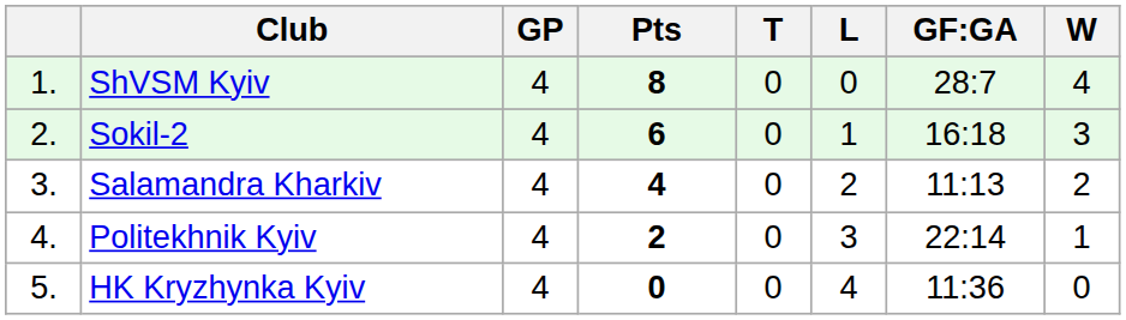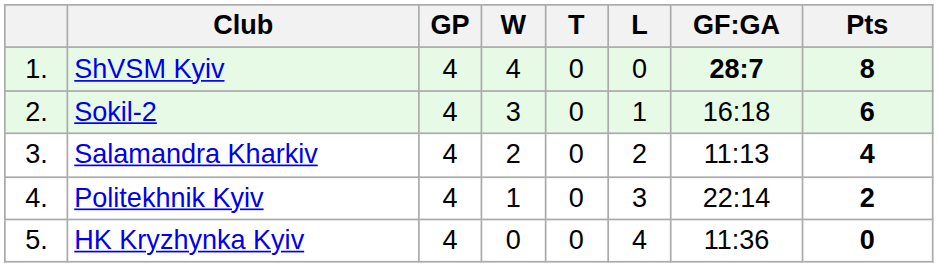 <table class="wikitable">
 <tr>
 <th width="30"></th>
 <th width="200">Club</th>
 <th width="30">GP</th>
-<th width="70">Pts</th>
+<th width="30">W</th>
 <th width="30">T</th>
 <th width="30">L</th>
 <th width="70">GF:GA</th>
-<th width="30">W</th>
+<th width="70">Pts</th>
 </tr>
 <tr bgcolor="#e6fae6" align="center">
 <td>1.</td>
 <td align="left"><a href='#'>ShVSM Kyiv</a></td>
 <td>4</td>
-<td><strong>8</strong></td>
+<td>4</td>
 <td>0</td>
 <td>0</td>
-<td>28:7</td>
-<td>4</td>
+<td><strong>28:7</strong></td>
+<td><strong>8</strong></td>
 </tr>
 <tr bgcolor="#e6fae6" align="center">
 <td>2.</td>
 <td align="left"><a href='#'>Sokil-2</a></td>
 <td>4</td>
-<td><strong>6</strong></td>
+<td>3</td>
 <td>0</td>
 <td>1</td>
 <td>16:18</td>
-<td>3</td>
+<td><strong>6</strong></td>
 </tr>
 <tr bgcolor="#FFFFFF" align="center">
 <td>3.</td>
 <td align="left"><a href='#'>Salamandra Kharkiv</a></td>
 <td>4</td>
-<td><strong>4</strong></td>
+<td>2</td>
 <td>0</td>
 <td>2</td>
 <td>11:13</td>
-<td>2</td>
+<td><strong>4</strong></td>
 </tr>
 <tr bgcolor="#FFFFFF" align="center">
 <td>4.</td>
 <td align="left"><a href='#'>Politekhnik Kyiv</a></td>
 <td>4</td>
-<td><strong>2</strong></td>
+<td>1</td>
 <td>0</td>
 <td>3</td>
 <td>22:14</td>
-<td>1</td>
+<td><strong>2</strong></td>
 </tr>
 <tr bgcolor="#FFFFFF" align="center">
 <td>5.</td>
 <td align="left"><a href='#'>HK Kryzhynka Kyiv</a></td>
 <td>4</td>
-<td><strong>0</strong></td>
+<td>0</td>
 <td>0</td>
 <td>4</td>
 <td>11:36</td>
-<td>0</td>
+<td><strong>0</strong></td>
 </tr>
 </table>
